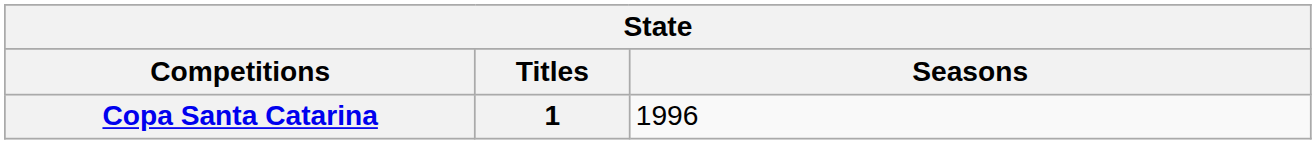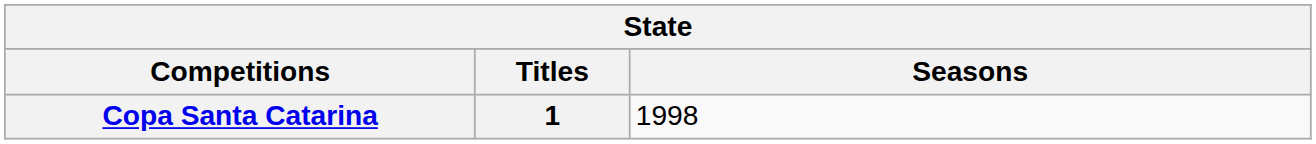 <table class="wikitable">
 <tr>
 <th colspan="3">State</th>
 </tr>
 <tr>
 <th style="width:260px">Competitions</th>
 <th style="width:80px">Titles</th>
 <th style="width:380px">Seasons</th>
 </tr>
 <tr>
 <th><a href='#'>Copa Santa Catarina</a></th>
 <th>1</th>
-<td>1996</td>
+<td>1998</td>
 </tr>
 </table>
